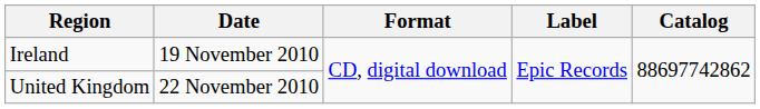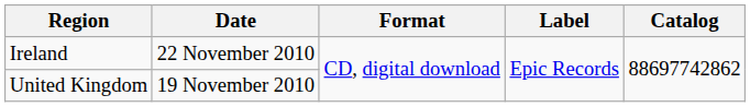 <table class="wikitable">
 <tr>
 <th>Region</th>
 <th>Date</th>
 <th>Format</th>
 <th>Label</th>
 <th>Catalog</th>
 </tr>
 <tr>
 <td>Ireland</td>
-<td>19 November 2010</td>
+<td>22 November 2010</td>
 <td rowspan="2"><a href='#'>CD</a>, <a href='#'>digital download</a></td>
 <td rowspan="2"><a href='#'>Epic Records</a></td>
 <td rowspan="2">88697742862</td>
 </tr>
 <tr>
 <td>United Kingdom</td>
-<td>22 November 2010</td>
+<td>19 November 2010</td>
 </tr>
 </table>
